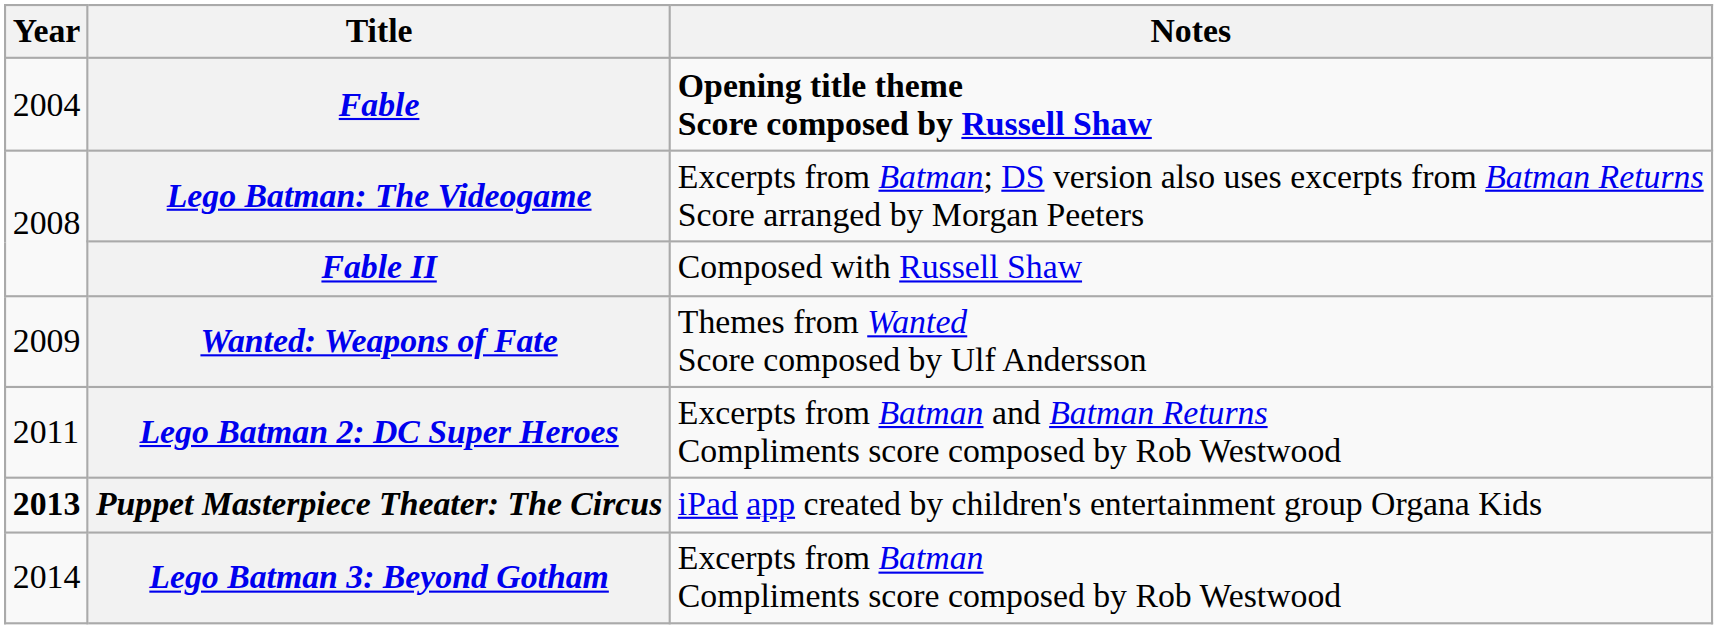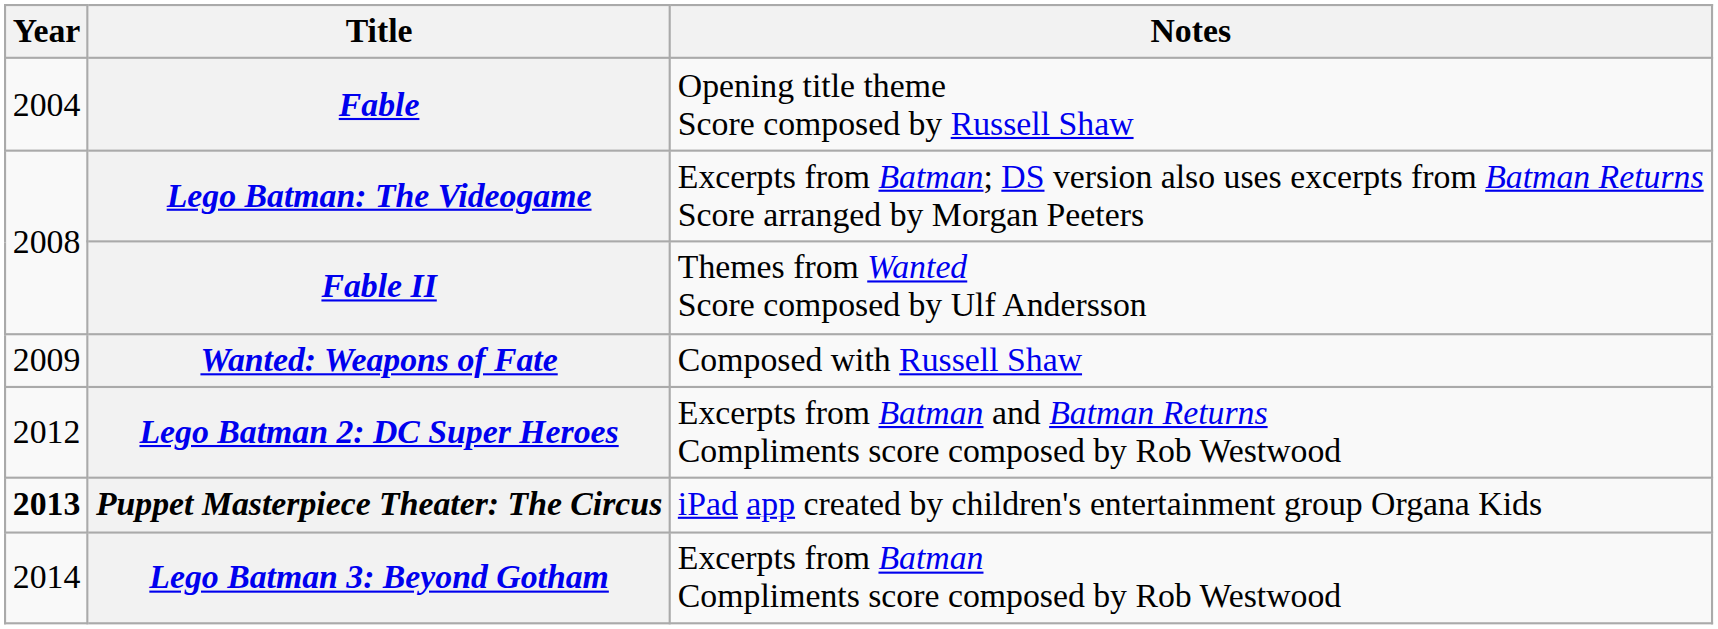 <table class="wikitable sortable">
 <tr>
 <th>Year</th>
 <th>Title</th>
 <th>Notes</th>
 </tr>
 <tr>
 <td>2004</td>
 <th><em><a href='#'>Fable</a></em></th>
-<td><strong>Opening title theme<br>Score composed by <a href='#'>Russell Shaw</a></strong></td>
+<td>Opening title theme<br>Score composed by <a href='#'>Russell Shaw</a></td>
 </tr>
 <tr>
 <td rowspan="2">2008</td>
 <th><em><a href='#'>Lego Batman: The Videogame</a></em></th>
 <td>Excerpts from <em><a href='#'>Batman</a></em>; <a href='#'>DS</a> version also uses excerpts from <em><a href='#'>Batman Returns</a></em><br>Score arranged by Morgan Peeters</td>
 </tr>
 <tr>
 <th><em><a href='#'>Fable II</a></em></th>
-<td>Composed with <a href='#'>Russell Shaw</a></td>
+<td>Themes from <a href='#'><em>Wanted</em></a><br>Score composed by Ulf Andersson</td>
 </tr>
 <tr>
 <td>2009</td>
 <th><em><a href='#'>Wanted: Weapons of Fate</a></em></th>
-<td>Themes from <a href='#'><em>Wanted</em></a><br>Score composed by Ulf Andersson</td>
+<td>Composed with <a href='#'>Russell Shaw</a></td>
 </tr>
 <tr>
-<td>2011</td>
+<td>2012</td>
 <th><em><a href='#'>Lego Batman 2: DC Super Heroes</a></em></th>
 <td>Excerpts from <em><a href='#'>Batman</a></em> and <em><a href='#'>Batman Returns</a></em><br>Compliments score composed by Rob Westwood</td>
 </tr>
 <tr>
 <td><strong>2013</strong></td>
 <th><em>Puppet Masterpiece Theater: The Circus</em></th>
 <td><a href='#'>iPad</a> <a href='#'>app</a> created by children's entertainment group Organa Kids</td>
 </tr>
 <tr>
 <td>2014</td>
 <th><em><a href='#'>Lego Batman 3: Beyond Gotham</a></em></th>
 <td>Excerpts from <em><a href='#'>Batman</a></em><br>Compliments score composed by Rob Westwood</td>
 </tr>
 </table>
